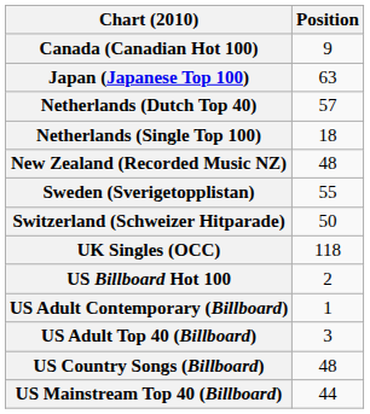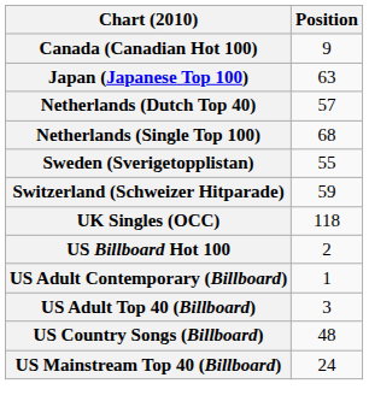 <table class="wikitable sortable plainrowheaders" style="text-align:center">
 <tr>
 <th scope="col">Chart (2010)</th>
 <th scope="col">Position</th>
 </tr>
 <tr>
 <th scope="row">Canada (Canadian Hot 100)</th>
 <td>9</td>
 </tr>
 <tr>
 <th scope="row">Japan (<a href='#'>Japanese Top 100</a>)</th>
 <td>63</td>
 </tr>
 <tr>
 <th scope="row">Netherlands (Dutch Top 40)</th>
 <td>57</td>
 </tr>
 <tr>
 <th scope="row">Netherlands (Single Top 100)</th>
-<td>18</td>
-</tr>
-<tr>
-<th scope="row">New Zealand (Recorded Music NZ)</th>
-<td>48</td>
+<td>68</td>
 </tr>
 <tr>
 <th scope="row">Sweden (Sverigetopplistan)</th>
 <td>55</td>
 </tr>
 <tr>
 <th scope="row">Switzerland (Schweizer Hitparade)</th>
-<td>50</td>
+<td>59</td>
 </tr>
 <tr>
 <th scope="row">UK Singles (OCC)</th>
 <td>118</td>
 </tr>
 <tr>
 <th scope="row">US <em>Billboard</em> Hot 100</th>
 <td>2</td>
 </tr>
 <tr>
 <th scope="row">US Adult Contemporary (<em>Billboard</em>)</th>
 <td>1</td>
 </tr>
 <tr>
 <th scope="row">US Adult Top 40 (<em>Billboard</em>)</th>
 <td>3</td>
 </tr>
 <tr>
 <th scope="row">US Country Songs (<em>Billboard</em>)</th>
 <td>48</td>
 </tr>
 <tr>
 <th scope="row">US Mainstream Top 40 (<em>Billboard</em>)</th>
-<td>44</td>
+<td>24</td>
 </tr>
 </table>
